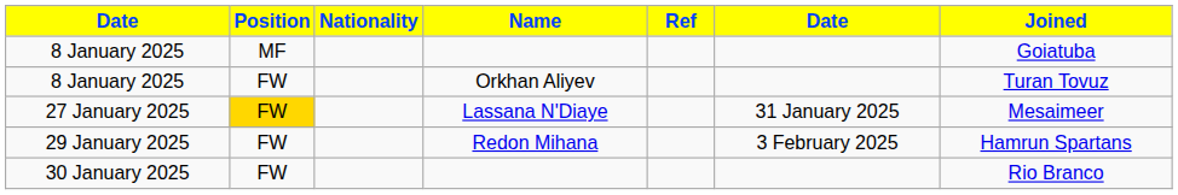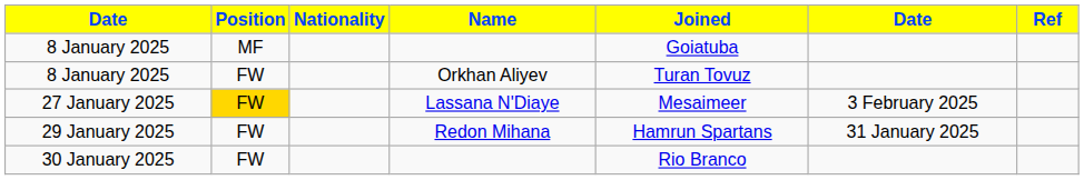 <table class="wikitable"  style="text-align:center; font-size:90%; ">
 <tr>
 <th style="background:#FFFF00; color:#0042ff; width:200px;">Date</th>
 <th style="background:#FFFF00; color:#0042ff; width:50px;">Position</th>
 <th style="background:#FFFF00; color:#0042ff; width:50px;">Nationality</th>
 <th style="background:#FFFF00; color:#0042ff; width:200px;">Name</th>
+<th style="background:#FFFF00; color:#0042ff; width:200px;">Joined</th>
+<th style="background:#FFFF00; color:#0042ff; width:200px;">Date</th>
 <th style="background:#FFFF00; color:#0042ff; width:50px;">Ref</th>
-<th style="background:#FFFF00; color:#0042ff; width:200px;">Date</th>
-<th style="background:#FFFF00; color:#0042ff; width:200px;">Joined</th>
 </tr>
 <tr>
 <td>8 January 2025</td>
 <td>MF</td>
 <td></td>
 <td></td>
+<td><a href='#'>Goiatuba</a></td>
 <td></td>
 <td></td>
-<td><a href='#'>Goiatuba</a></td>
 </tr>
 <tr>
 <td>8 January 2025</td>
 <td>FW</td>
 <td></td>
 <td>Orkhan Aliyev</td>
+<td><a href='#'>Turan Tovuz</a></td>
 <td></td>
 <td></td>
-<td><a href='#'>Turan Tovuz</a></td>
 </tr>
 <tr>
 <td>27 January 2025</td>
 <td style="background: gold;">FW</td>
 <td></td>
 <td><a href='#'>Lassana N'Diaye</a></td>
+<td><a href='#'>Mesaimeer</a></td>
+<td>3 February 2025</td>
 <td></td>
-<td>31 January 2025</td>
-<td><a href='#'>Mesaimeer</a></td>
 </tr>
 <tr>
 <td>29 January 2025</td>
 <td>FW</td>
 <td></td>
 <td><a href='#'>Redon Mihana</a></td>
+<td><a href='#'>Hamrun Spartans</a></td>
+<td>31 January 2025</td>
 <td></td>
-<td>3 February 2025</td>
-<td><a href='#'>Hamrun Spartans</a></td>
 </tr>
 <tr>
 <td>30 January 2025</td>
 <td>FW</td>
 <td></td>
 <td></td>
+<td><a href='#'>Rio Branco</a></td>
 <td></td>
 <td></td>
-<td><a href='#'>Rio Branco</a></td>
 </tr>
 </table>
